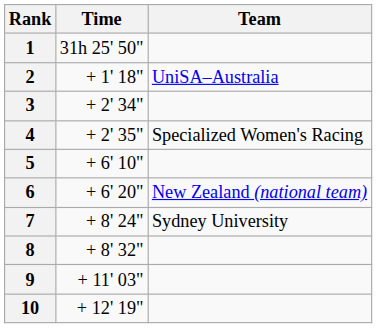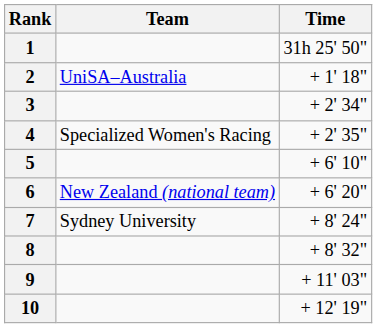 <table class="wikitable" margin-bottom:0;">
 <tr>
 <th scope="col">Rank</th>
+<th scope="col">Team</th>
 <th scope="col">Time</th>
-<th scope="col">Team</th>
 </tr>
 <tr>
 <th scope="row">1</th>
+<td> </td>
 <td align="right">31h 25' 50"</td>
-<td> </td>
 </tr>
 <tr>
 <th scope="row">2</th>
+<td> <a href='#'>UniSA–Australia</a></td>
 <td align="right">+ 1' 18"</td>
-<td> <a href='#'>UniSA–Australia</a></td>
 </tr>
 <tr>
 <th scope="row">3</th>
+<td> </td>
 <td align="right">+ 2' 34"</td>
-<td> </td>
 </tr>
 <tr>
 <th scope="row">4</th>
+<td> Specialized Women's Racing</td>
 <td align="right">+ 2' 35"</td>
-<td> Specialized Women's Racing</td>
 </tr>
 <tr>
 <th scope="row">5</th>
+<td> </td>
 <td align="right">+ 6' 10"</td>
-<td> </td>
 </tr>
 <tr>
 <th scope="row">6</th>
+<td> <a href='#'>New Zealand <em>(national team)</em></a></td>
 <td align="right">+ 6' 20"</td>
-<td> <a href='#'>New Zealand <em>(national team)</em></a></td>
 </tr>
 <tr>
 <th scope="row">7</th>
+<td> Sydney University</td>
 <td align="right">+ 8' 24"</td>
-<td> Sydney University</td>
 </tr>
 <tr>
 <th scope="row">8</th>
+<td> </td>
 <td align="right">+ 8' 32"</td>
-<td> </td>
 </tr>
 <tr>
 <th scope="row">9</th>
+<td> </td>
 <td align="right">+ 11' 03"</td>
-<td> </td>
 </tr>
 <tr>
 <th scope="row">10</th>
+<td> </td>
 <td align="right">+ 12' 19"</td>
-<td> </td>
 </tr>
 </table>
